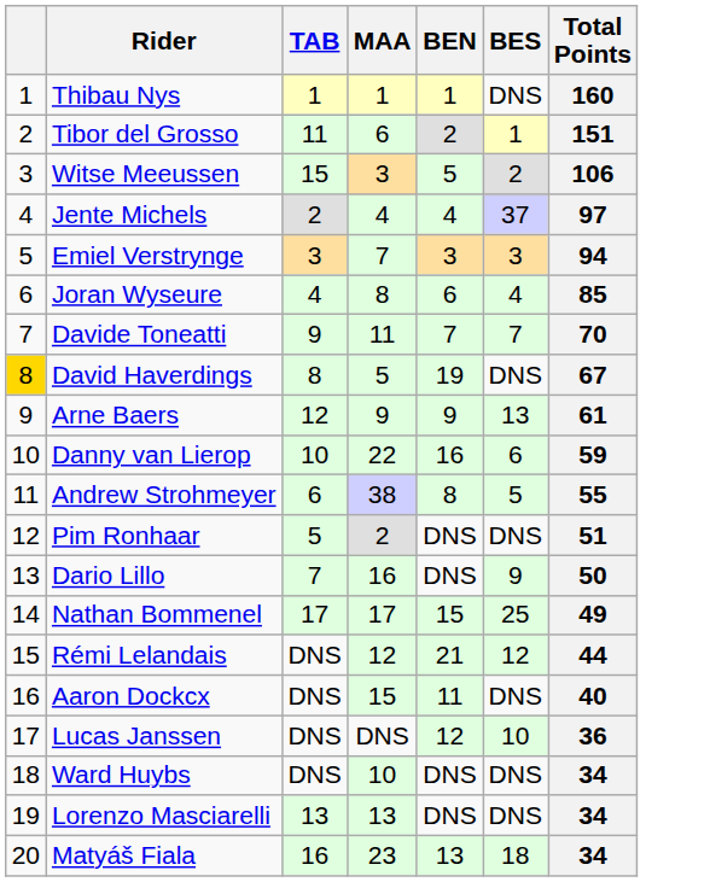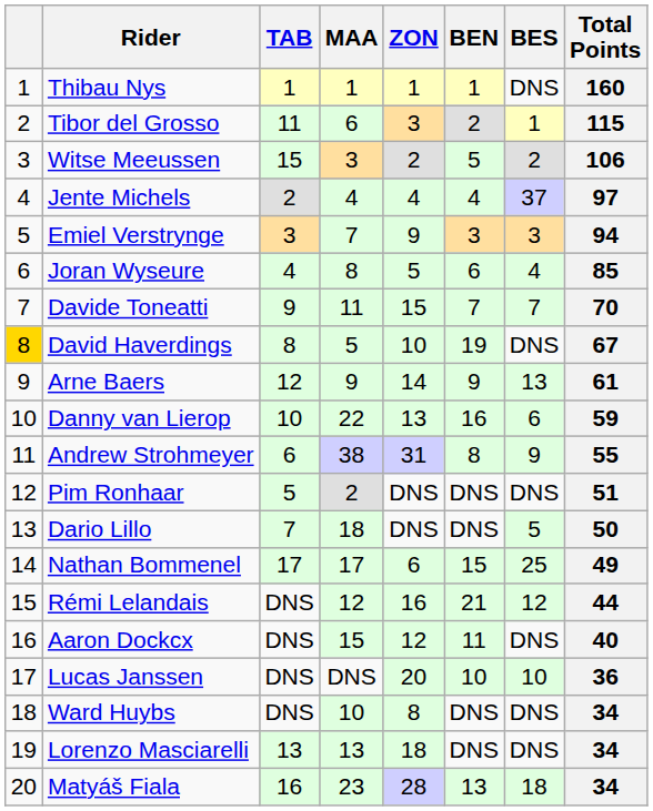 <table class="wikitable" style="font-size: 90%; text-align:center">
 <tr style="vertical-align:middle;">
 <th style="vertical-align:middle"></th>
 <th style="vertical-align:middle;background">Rider</th>
 <th><a href='#'>TAB</a><br></th>
 <th>MAA<br></th>
+<th><a href='#'>ZON</a><br></th>
 <th>BEN<br></th>
 <th>BES<br></th>
 <th align="center">Total<br>Points</th>
 </tr>
 <tr>
 <td align=center>1</td>
 <td align=left> <a href='#'>Thibau Nys</a></td>
+<td style="background-color:#ffffbf">1</td>
 <td style="background-color:#ffffbf">1</td>
 <td style="background-color:#ffffbf">1</td>
 <td style="background-color:#ffffbf">1</td>
 <td>DNS</td>
 <th>160</th>
 </tr>
 <tr>
 <td>2</td>
 <td align=left> <a href='#'>Tibor del Grosso</a></td>
 <td style="background-color:#dfffdf">11</td>
 <td style="background-color:#dfffdf">6</td>
+<td style="background-color:#FFDF9F">3</td>
 <td style="background-color:#dfdfdf">2</td>
 <td style="background-color:#ffffbf">1</td>
-<th>151</th>
+<th>115</th>
 </tr>
 <tr>
 <td>3</td>
 <td align=left> <a href='#'>Witse Meeussen</a></td>
 <td style="background-color:#dfffdf">15</td>
 <td style="background-color:#FFDF9F">3</td>
+<td style="background-color:#dfdfdf">2</td>
 <td style="background-color:#dfffdf">5</td>
 <td style="background-color:#dfdfdf">2</td>
 <th>106</th>
 </tr>
 <tr>
 <td>4</td>
 <td align=left> <a href='#'>Jente Michels</a></td>
 <td style="background-color:#dfdfdf">2</td>
 <td style="background-color:#dfffdf">4</td>
 <td style="background-color:#dfffdf">4</td>
+<td style="background-color:#dfffdf">4</td>
 <td style="background-color:#CFCFFF">37</td>
 <th>97</th>
 </tr>
 <tr>
 <td>5</td>
 <td align=left> <a href='#'>Emiel Verstrynge</a></td>
 <td style="background-color:#FFDF9F">3</td>
 <td style="background-color:#dfffdf">7</td>
+<td style="background-color:#dfffdf">9</td>
 <td style="background-color:#FFDF9F">3</td>
 <td style="background-color:#FFDF9F">3</td>
 <th>94</th>
 </tr>
 <tr>
 <td>6</td>
 <td align=left> <a href='#'>Joran Wyseure</a></td>
 <td style="background-color:#dfffdf">4</td>
 <td style="background-color:#dfffdf">8</td>
+<td style="background-color:#dfffdf">5</td>
 <td style="background-color:#dfffdf">6</td>
 <td style="background-color:#dfffdf">4</td>
 <th>85</th>
 </tr>
 <tr>
 <td>7</td>
 <td align=left> <a href='#'>Davide Toneatti</a></td>
 <td style="background-color:#dfffdf">9</td>
 <td style="background-color:#dfffdf">11</td>
+<td style="background-color:#dfffdf">15</td>
 <td style="background-color:#dfffdf">7</td>
 <td style="background-color:#dfffdf">7</td>
 <th>70</th>
 </tr>
 <tr>
 <td style="background: gold;">8</td>
 <td align=left> <a href='#'>David Haverdings</a></td>
 <td style="background-color:#dfffdf">8</td>
 <td style="background-color:#dfffdf">5</td>
+<td style="background-color:#dfffdf">10</td>
 <td style="background-color:#dfffdf">19</td>
 <td>DNS</td>
 <th>67</th>
 </tr>
 <tr>
 <td>9</td>
 <td align=left> <a href='#'>Arne Baers</a></td>
 <td style="background-color:#dfffdf">12</td>
 <td style="background-color:#dfffdf">9</td>
+<td style="background-color:#dfffdf">14</td>
 <td style="background-color:#dfffdf">9</td>
 <td style="background-color:#dfffdf">13</td>
 <th>61</th>
 </tr>
 <tr>
 <td>10</td>
 <td align=left> <a href='#'>Danny van Lierop</a></td>
 <td style="background-color:#dfffdf">10</td>
 <td style="background-color:#dfffdf">22</td>
+<td style="background-color:#dfffdf">13</td>
 <td style="background-color:#dfffdf">16</td>
 <td style="background-color:#dfffdf">6</td>
 <th>59</th>
 </tr>
 <tr>
 <td>11</td>
 <td align=left> <a href='#'>Andrew Strohmeyer</a></td>
 <td style="background-color:#dfffdf">6</td>
 <td style="background-color:#CFCFFF">38</td>
+<td style="background-color:#CFCFFF">31</td>
 <td style="background-color:#dfffdf">8</td>
-<td style="background-color:#dfffdf">5</td>
+<td style="background-color:#dfffdf">9</td>
 <th>55</th>
 </tr>
 <tr>
 <td>12</td>
 <td align=left> <a href='#'>Pim Ronhaar</a></td>
 <td style="background-color:#dfffdf">5</td>
 <td style="background-color:#dfdfdf">2</td>
 <td>DNS</td>
 <td>DNS</td>
+<td>DNS</td>
 <th>51</th>
 </tr>
 <tr>
 <td>13</td>
 <td align=left> <a href='#'>Dario Lillo</a></td>
 <td style="background-color:#dfffdf">7</td>
-<td style="background-color:#dfffdf">16</td>
+<td style="background-color:#dfffdf">18</td>
 <td>DNS</td>
-<td style="background-color:#dfffdf">9</td>
+<td>DNS</td>
+<td style="background-color:#dfffdf">5</td>
 <th>50</th>
 </tr>
 <tr>
 <td>14</td>
 <td align=left> <a href='#'>Nathan Bommenel</a></td>
 <td style="background-color:#dfffdf">17</td>
 <td style="background-color:#dfffdf">17</td>
+<td style="background-color:#dfffdf">6</td>
 <td style="background-color:#dfffdf">15</td>
 <td style="background-color:#dfffdf">25</td>
 <th>49</th>
 </tr>
 <tr>
 <td>15</td>
 <td align=left> <a href='#'>Rémi Lelandais</a></td>
 <td>DNS</td>
 <td style="background-color:#dfffdf">12</td>
+<td style="background-color:#dfffdf">16</td>
 <td style="background-color:#dfffdf">21</td>
 <td style="background-color:#dfffdf">12</td>
 <th>44</th>
 </tr>
 <tr>
 <td>16</td>
 <td align=left> <a href='#'>Aaron Dockcx</a></td>
 <td>DNS</td>
 <td style="background-color:#dfffdf">15</td>
+<td style="background-color:#dfffdf">12</td>
 <td style="background-color:#dfffdf">11</td>
 <td>DNS</td>
 <th>40</th>
 </tr>
 <tr>
 <td>17</td>
 <td align=left> <a href='#'>Lucas Janssen</a></td>
 <td>DNS</td>
 <td>DNS</td>
-<td style="background-color:#dfffdf">12</td>
+<td style="background-color:#dfffdf">20</td>
+<td style="background-color:#dfffdf">10</td>
 <td style="background-color:#dfffdf">10</td>
 <th>36</th>
 </tr>
 <tr>
 <td>18</td>
 <td align=left> <a href='#'>Ward Huybs</a></td>
 <td>DNS</td>
 <td style="background-color:#dfffdf">10</td>
+<td style="background-color:#dfffdf">8</td>
 <td>DNS</td>
 <td>DNS</td>
 <th>34</th>
 </tr>
 <tr>
 <td>19</td>
 <td align=left> <a href='#'>Lorenzo Masciarelli</a></td>
 <td style="background-color:#dfffdf">13</td>
 <td style="background-color:#dfffdf">13</td>
+<td style="background-color:#dfffdf">18</td>
 <td>DNS</td>
 <td>DNS</td>
 <th>34</th>
 </tr>
 <tr>
 <td>20</td>
 <td align=left> <a href='#'>Matyáš Fiala</a></td>
 <td style="background-color:#dfffdf">16</td>
 <td style="background-color:#dfffdf">23</td>
+<td style="background-color:#CFCFFF">28</td>
 <td style="background-color:#dfffdf">13</td>
 <td style="background-color:#dfffdf">18</td>
 <th>34<br></th>
 </tr>
 </table>
